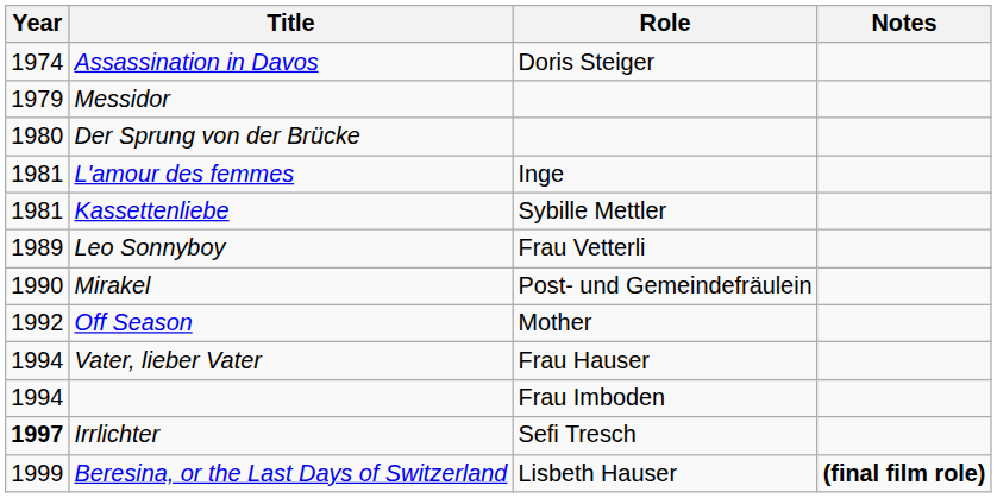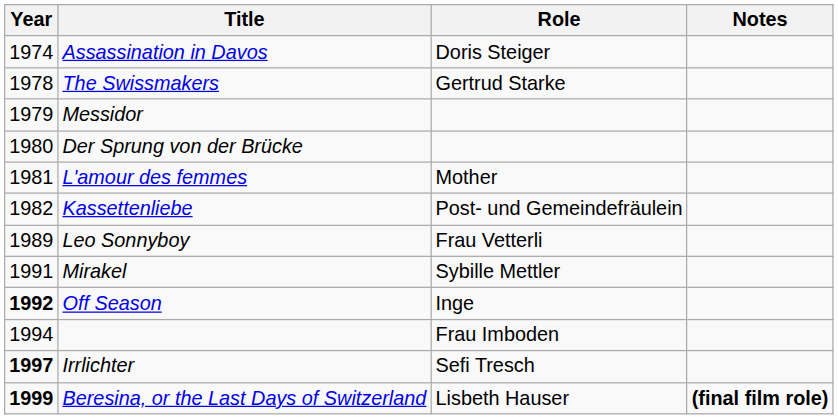 <table class="wikitable">
 <tr>
 <th>Year</th>
 <th>Title</th>
 <th>Role</th>
 <th>Notes</th>
 </tr>
 <tr>
 <td>1974</td>
 <td><em><a href='#'>Assassination in Davos</a></em></td>
 <td>Doris Steiger</td>
+<td></td>
+</tr>
+<tr>
+<td>1978</td>
+<td><em><a href='#'>The Swissmakers</a></em></td>
+<td>Gertrud Starke</td>
 <td></td>
 </tr>
 <tr>
 <td>1979</td>
 <td><em>Messidor</em></td>
 <td></td>
 <td></td>
 </tr>
 <tr>
 <td>1980</td>
 <td><em>Der Sprung von der Brücke</em></td>
 <td></td>
 <td></td>
 </tr>
 <tr>
 <td>1981</td>
 <td><em><a href='#'>L'amour des femmes</a></em></td>
-<td>Inge</td>
+<td>Mother</td>
 <td></td>
 </tr>
 <tr>
-<td>1981</td>
+<td>1982</td>
 <td><em><a href='#'>Kassettenliebe</a></em></td>
-<td>Sybille Mettler</td>
+<td>Post- und Gemeindefräulein</td>
 <td></td>
 </tr>
 <tr>
 <td>1989</td>
 <td><em>Leo Sonnyboy</em></td>
 <td>Frau Vetterli</td>
 <td></td>
 </tr>
 <tr>
-<td>1990</td>
+<td>1991</td>
 <td><em>Mirakel</em></td>
-<td>Post- und Gemeindefräulein</td>
+<td>Sybille Mettler</td>
 <td></td>
 </tr>
 <tr>
-<td>1992</td>
+<td><strong>1992</strong></td>
 <td><em><a href='#'>Off Season</a></em></td>
-<td>Mother</td>
-<td></td>
-</tr>
-<tr>
-<td>1994</td>
-<td><em>Vater, lieber Vater</em></td>
-<td>Frau Hauser</td>
+<td>Inge</td>
 <td></td>
 </tr>
 <tr>
 <td>1994</td>
 <td><em></em></td>
 <td>Frau Imboden</td>
 <td></td>
 </tr>
 <tr>
 <td><strong>1997</strong></td>
 <td><em>Irrlichter</em></td>
 <td>Sefi Tresch</td>
 <td></td>
 </tr>
 <tr>
-<td>1999</td>
+<td><strong>1999</strong></td>
 <td><em><a href='#'>Beresina, or the Last Days of Switzerland</a></em></td>
 <td>Lisbeth Hauser</td>
 <td><strong>(final film role)</strong></td>
 </tr>
 </table>
